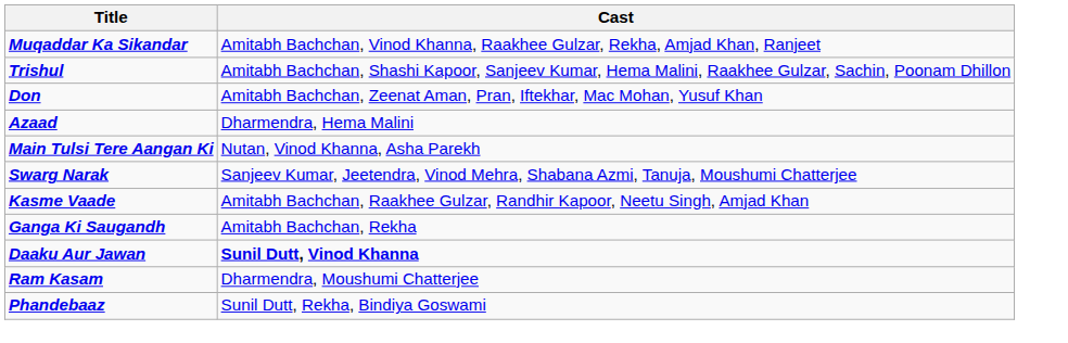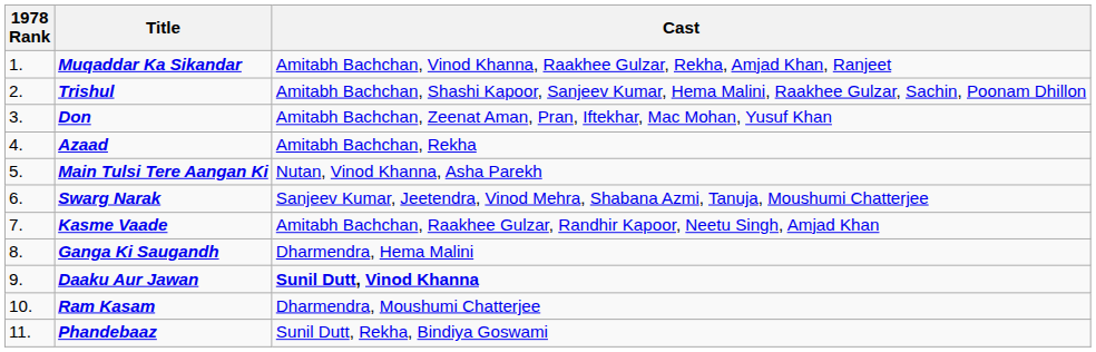 <table class="wikitable">
 <tr>
+<th>1978<br>Rank</th>
 <th>Title</th>
 <th>Cast</th>
 </tr>
 <tr>
+<td>1.</td>
 <td><strong><em><a href='#'>Muqaddar Ka Sikandar</a></em></strong></td>
 <td><a href='#'>Amitabh Bachchan</a>, <a href='#'>Vinod Khanna</a>, <a href='#'>Raakhee Gulzar</a>, <a href='#'>Rekha</a>, <a href='#'>Amjad Khan</a>, <a href='#'>Ranjeet</a></td>
 </tr>
 <tr>
+<td>2.</td>
 <td><strong><em><a href='#'>Trishul</a></em></strong></td>
 <td><a href='#'>Amitabh Bachchan</a>, <a href='#'>Shashi Kapoor</a>, <a href='#'>Sanjeev Kumar</a>, <a href='#'>Hema Malini</a>, <a href='#'>Raakhee Gulzar</a>, <a href='#'>Sachin</a>, <a href='#'>Poonam Dhillon</a></td>
 </tr>
 <tr>
+<td>3.</td>
 <td><strong><em><a href='#'>Don</a></em></strong></td>
 <td><a href='#'>Amitabh Bachchan</a>, <a href='#'>Zeenat Aman</a>, <a href='#'>Pran</a>, <a href='#'>Iftekhar</a>, <a href='#'>Mac Mohan</a>, <a href='#'>Yusuf Khan</a></td>
 </tr>
 <tr>
+<td>4.</td>
 <td><strong><em><a href='#'>Azaad</a></em></strong></td>
-<td><a href='#'>Dharmendra</a>, <a href='#'>Hema Malini</a></td>
+<td><a href='#'>Amitabh Bachchan</a>, <a href='#'>Rekha</a></td>
 </tr>
 <tr>
+<td>5.</td>
 <td><strong><em><a href='#'>Main Tulsi Tere Aangan Ki</a></em></strong></td>
 <td><a href='#'>Nutan</a>, <a href='#'>Vinod Khanna</a>, <a href='#'>Asha Parekh</a></td>
 </tr>
 <tr>
+<td>6.</td>
 <td><strong><em><a href='#'>Swarg Narak</a></em></strong></td>
 <td><a href='#'>Sanjeev Kumar</a>, <a href='#'>Jeetendra</a>, <a href='#'>Vinod Mehra</a>, <a href='#'>Shabana Azmi</a>, <a href='#'>Tanuja</a>, <a href='#'>Moushumi Chatterjee</a></td>
 </tr>
 <tr>
+<td>7.</td>
 <td><strong><em><a href='#'>Kasme Vaade</a></em></strong></td>
 <td><a href='#'>Amitabh Bachchan</a>, <a href='#'>Raakhee Gulzar</a>, <a href='#'>Randhir Kapoor</a>, <a href='#'>Neetu Singh</a>, <a href='#'>Amjad Khan</a></td>
 </tr>
 <tr>
+<td>8.</td>
 <td><strong><em><a href='#'>Ganga Ki Saugandh</a></em></strong></td>
-<td><a href='#'>Amitabh Bachchan</a>, <a href='#'>Rekha</a></td>
+<td><a href='#'>Dharmendra</a>, <a href='#'>Hema Malini</a></td>
 </tr>
 <tr>
+<td>9.</td>
 <td><strong><em><a href='#'>Daaku Aur Jawan</a></em></strong></td>
 <td><strong><a href='#'>Sunil Dutt</a>, <a href='#'>Vinod Khanna</a></strong></td>
 </tr>
 <tr>
+<td>10.</td>
 <td><strong><em><a href='#'>Ram Kasam</a></em></strong></td>
 <td><a href='#'>Dharmendra</a>, <a href='#'>Moushumi Chatterjee</a></td>
 </tr>
 <tr>
+<td>11.</td>
 <td><strong><em><a href='#'>Phandebaaz</a></em></strong></td>
 <td><a href='#'>Sunil Dutt</a>, <a href='#'>Rekha</a>, <a href='#'>Bindiya Goswami</a></td>
 </tr>
 </table>
